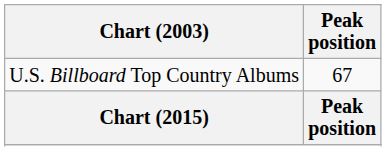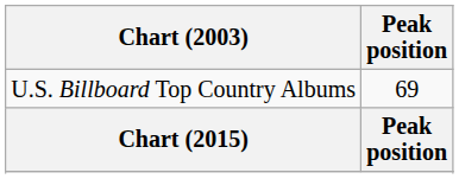 <table class="wikitable">
 <tr>
 <th>Chart (2003)</th>
 <th>Peak<br>position</th>
 </tr>
 <tr>
 <td>U.S. <em>Billboard</em> Top Country Albums</td>
-<td align="center">67</td>
+<td align="center">69</td>
 </tr>
 <tr>
 <th>Chart (2015)</th>
 <th>Peak<br>position</th>
 </tr>
 <tr>
 </tr>
 <tr>
 </tr>
 </table>
